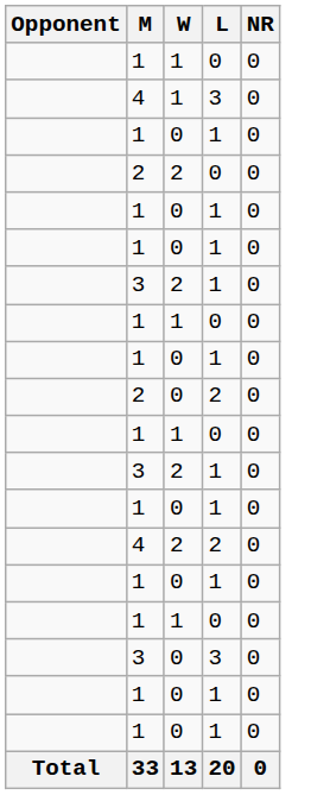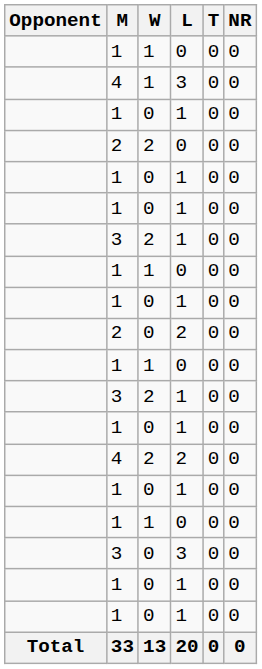 <table class="wikitable sortable">
 <tr>
 <th>Opponent</th>
 <th>M</th>
 <th>W</th>
 <th>L</th>
+<th>T</th>
 <th>NR</th>
 </tr>
 <tr>
 <td></td>
 <td>1</td>
 <td>1</td>
+<td>0</td>
 <td>0</td>
 <td>0</td>
 </tr>
 <tr>
 <td></td>
 <td>4</td>
 <td>1</td>
 <td>3</td>
 <td>0</td>
+<td>0</td>
 </tr>
 <tr>
 <td></td>
 <td>1</td>
 <td>0</td>
 <td>1</td>
 <td>0</td>
+<td>0</td>
 </tr>
 <tr>
 <td></td>
+<td>2</td>
+<td>2</td>
+<td>0</td>
+<td>0</td>
+<td>0</td>
+</tr>
+<tr>
+<td></td>
+<td>1</td>
+<td>0</td>
+<td>1</td>
+<td>0</td>
+<td>0</td>
+</tr>
+<tr>
+<td></td>
+<td>1</td>
+<td>0</td>
+<td>1</td>
+<td>0</td>
+<td>0</td>
+</tr>
+<tr>
+<td></td>
+<td>3</td>
+<td>2</td>
+<td>1</td>
+<td>0</td>
+<td>0</td>
+</tr>
+<tr>
+<td></td>
+<td>1</td>
+<td>1</td>
+<td>0</td>
+<td>0</td>
+<td>0</td>
+</tr>
+<tr>
+<td></td>
+<td>1</td>
+<td>0</td>
+<td>1</td>
+<td>0</td>
+<td>0</td>
+</tr>
+<tr>
+<td></td>
+<td>2</td>
+<td>0</td>
+<td>2</td>
+<td>0</td>
+<td>0</td>
+</tr>
+<tr>
+<td></td>
+<td>1</td>
+<td>1</td>
+<td>0</td>
+<td>0</td>
+<td>0</td>
+</tr>
+<tr>
+<td></td>
+<td>3</td>
+<td>2</td>
+<td>1</td>
+<td>0</td>
+<td>0</td>
+</tr>
+<tr>
+<td></td>
+<td>1</td>
+<td>0</td>
+<td>1</td>
+<td>0</td>
+<td>0</td>
+</tr>
+<tr>
+<td></td>
+<td>4</td>
 <td>2</td>
 <td>2</td>
 <td>0</td>
 <td>0</td>
 </tr>
 <tr>
 <td></td>
 <td>1</td>
 <td>0</td>
 <td>1</td>
 <td>0</td>
+<td>0</td>
+</tr>
+<tr>
+<td></td>
+<td>1</td>
+<td>1</td>
+<td>0</td>
+<td>0</td>
+<td>0</td>
+</tr>
+<tr>
+<td></td>
+<td>3</td>
+<td>0</td>
+<td>3</td>
+<td>0</td>
+<td>0</td>
 </tr>
 <tr>
 <td></td>
 <td>1</td>
 <td>0</td>
-<td>1</td>
-<td>0</td>
-</tr>
-<tr>
-<td></td>
-<td>3</td>
-<td>2</td>
-<td>1</td>
-<td>0</td>
-</tr>
-<tr>
-<td></td>
-<td>1</td>
 <td>1</td>
 <td>0</td>
 <td>0</td>
 </tr>
 <tr>
 <td></td>
 <td>1</td>
 <td>0</td>
 <td>1</td>
 <td>0</td>
-</tr>
-<tr>
-<td></td>
-<td>2</td>
-<td>0</td>
-<td>2</td>
-<td>0</td>
-</tr>
-<tr>
-<td></td>
-<td>1</td>
-<td>1</td>
-<td>0</td>
-<td>0</td>
-</tr>
-<tr>
-<td></td>
-<td>3</td>
-<td>2</td>
-<td>1</td>
-<td>0</td>
-</tr>
-<tr>
-<td></td>
-<td>1</td>
-<td>0</td>
-<td>1</td>
-<td>0</td>
-</tr>
-<tr>
-<td></td>
-<td>4</td>
-<td>2</td>
-<td>2</td>
-<td>0</td>
-</tr>
-<tr>
-<td></td>
-<td>1</td>
-<td>0</td>
-<td>1</td>
-<td>0</td>
-</tr>
-<tr>
-<td></td>
-<td>1</td>
-<td>1</td>
-<td>0</td>
-<td>0</td>
-</tr>
-<tr>
-<td></td>
-<td>3</td>
-<td>0</td>
-<td>3</td>
-<td>0</td>
-</tr>
-<tr>
-<td></td>
-<td>1</td>
-<td>0</td>
-<td>1</td>
-<td>0</td>
-</tr>
-<tr>
-<td></td>
-<td>1</td>
-<td>0</td>
-<td>1</td>
 <td>0</td>
 </tr>
 <tr>
 <th>Total</th>
 <th>33</th>
 <th>13</th>
 <th>20</th>
 <th>0</th>
+<th>0</th>
 </tr>
 </table>
